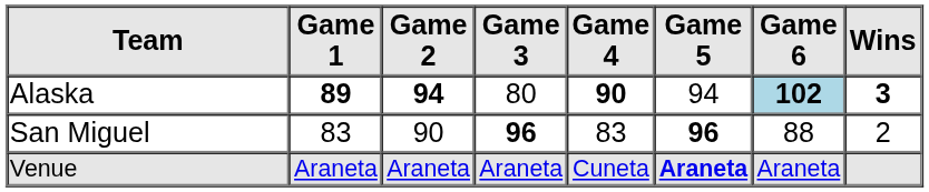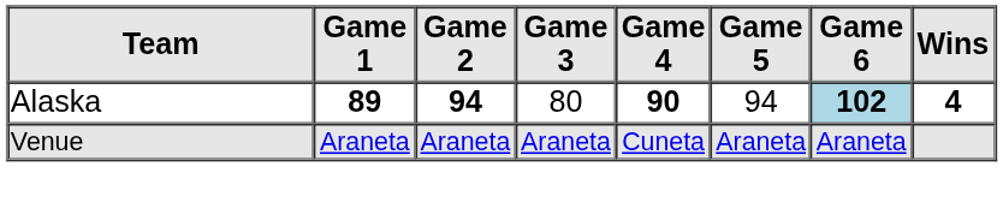 <table border=1 cellspacing=0 width=525 align=center>
 <tr style="text-align:center; background-color:#e6e6e6;">
 <th align=center width=30%>Team</th>
 <th width=8%>Game 1</th>
 <th width=8%>Game 2</th>
 <th width=8%>Game 3</th>
 <th width=8%>Game 4</th>
 <th width=8%>Game 5</th>
 <th width=8%>Game 6</th>
 <th width=8%>Wins</th>
 </tr>
 <tr style="text-align:center;">
 <td align=left>Alaska</td>
 <td><strong>89</strong></td>
 <td><strong>94</strong></td>
 <td>80</td>
 <td><strong>90</strong></td>
 <td>94</td>
 <td style="background: lightblue;"><strong>102</strong></td>
-<td><strong>3</strong></td>
-</tr>
-<tr style="text-align:center;">
-<td align=left>San Miguel</td>
-<td>83</td>
-<td>90</td>
-<td><strong>96</strong></td>
-<td>83</td>
-<td><strong>96</strong></td>
-<td>88</td>
-<td>2</td>
+<td><strong>4</strong></td>
 </tr>
 <tr style="text-align:center; font-size: 85%; background-color:#e6e6e6;">
 <td align=left>Venue</td>
 <td><a href='#'>Araneta</a></td>
 <td><a href='#'>Araneta</a></td>
 <td><a href='#'>Araneta</a></td>
 <td><a href='#'>Cuneta</a></td>
-<td><strong><a href='#'>Araneta</a></strong></td>
+<td><a href='#'>Araneta</a></td>
 <td><a href='#'>Araneta</a></td>
 <td></td>
 </tr>
 </table>
